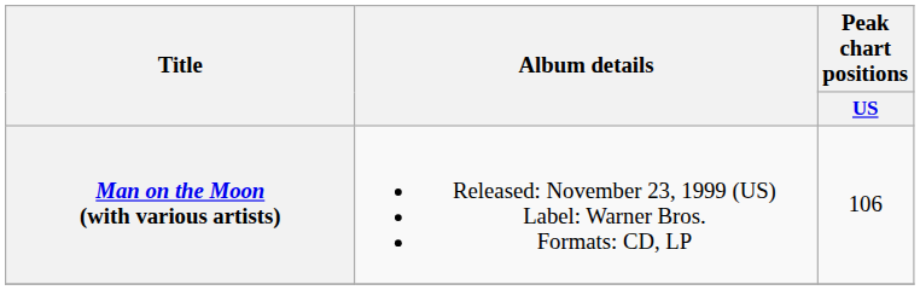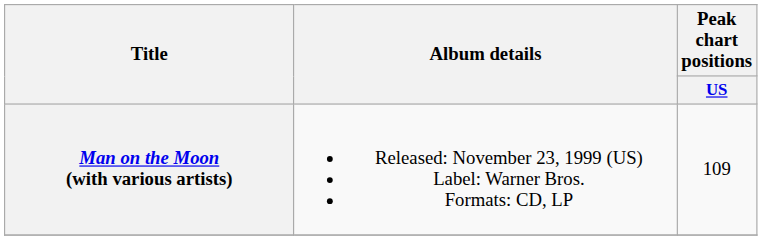 <table class="wikitable plainrowheaders" style="text-align:center;">
 <tr>
 <th scope="col" rowspan="2" style="width:15em;">Title</th>
 <th scope="col" rowspan="2" style="width:20em;">Album details</th>
 <th scope="col">Peak chart positions</th>
 </tr>
 <tr>
 <th scope="col" style="width:3em;font-size:90%;"><a href='#'>US</a><br></th>
 </tr>
 <tr>
 <th scope="row"><em><a href='#'>Man on the Moon</a></em><br><span>(with various artists)</span></th>
 <td><br><ul><li>Released: November 23, 1999 <span>(US)</span></li><li>Label: Warner Bros.</li><li>Formats: CD, LP</li></ul></td>
-<td>106</td>
+<td>109</td>
 </tr>
 <tr>
 </tr>
 </table>
